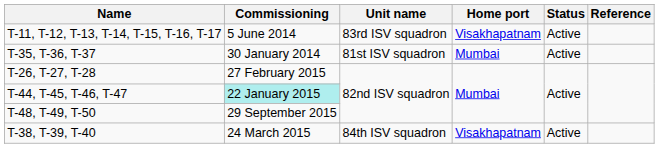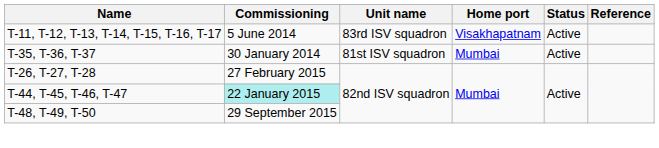 <table class="wikitable">
 <tr>
 <th>Name</th>
 <th>Commissioning</th>
 <th>Unit name</th>
 <th>Home port</th>
 <th>Status</th>
 <th>Reference</th>
 </tr>
 <tr>
 <td>T-11, T-12, T-13, T-14, T-15, T-16, T-17</td>
 <td>5 June 2014</td>
 <td>83rd ISV squadron</td>
 <td><a href='#'>Visakhapatnam</a></td>
 <td>Active</td>
 <td></td>
 </tr>
 <tr>
 <td>T-35, T-36, T-37</td>
 <td>30 January 2014</td>
 <td>81st ISV squadron</td>
 <td><a href='#'>Mumbai</a></td>
 <td>Active</td>
 <td></td>
 </tr>
 <tr>
 <td>T-26, T-27, T-28</td>
 <td>27 February 2015</td>
 <td rowspan="3">82nd ISV squadron</td>
 <td rowspan="3"><a href='#'>Mumbai</a></td>
 <td rowspan="3">Active</td>
 <td rowspan="3"></td>
 </tr>
 <tr>
 <td>T-44, T-45, T-46, T-47</td>
 <td style="background: paleturquoise;">22 January 2015</td>
 </tr>
 <tr>
 <td>T-48, T-49, T-50</td>
 <td>29 September 2015</td>
 </tr>
-<tr>
-<td>T-38, T-39, T-40</td>
-<td>24 March 2015</td>
-<td>84th ISV squadron</td>
-<td><a href='#'>Visakhapatnam</a></td>
-<td>Active</td>
-<td></td>
-</tr>
 </table>
